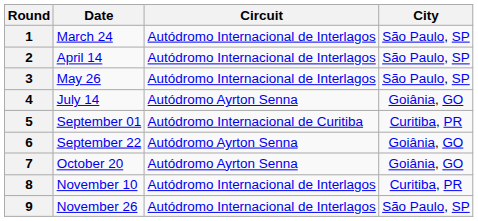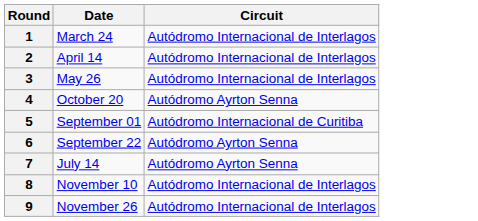 <table class="wikitable" style="font-size: 85%;">
 <tr>
 <th>Round</th>
 <th>Date</th>
 <th>Circuit</th>
-<th>City</th>
 </tr>
 <tr>
 <th>1</th>
 <td><a href='#'>March 24</a></td>
 <td><a href='#'>Autódromo Internacional de Interlagos</a></td>
-<td align="center"><a href='#'>São Paulo</a>, <a href='#'>SP</a></td>
 </tr>
 <tr>
 <th>2</th>
 <td><a href='#'>April 14</a></td>
 <td><a href='#'>Autódromo Internacional de Interlagos</a></td>
-<td align="center"><a href='#'>São Paulo</a>, <a href='#'>SP</a></td>
 </tr>
 <tr>
 <th>3</th>
 <td><a href='#'>May 26</a></td>
 <td><a href='#'>Autódromo Internacional de Interlagos</a></td>
-<td align="center"><a href='#'>São Paulo</a>, <a href='#'>SP</a></td>
 </tr>
 <tr>
 <th>4</th>
-<td><a href='#'>July 14</a></td>
+<td><a href='#'>October 20</a></td>
 <td><a href='#'>Autódromo Ayrton Senna</a></td>
-<td align="center"><a href='#'>Goiânia</a>, <a href='#'>GO</a></td>
 </tr>
 <tr>
 <th>5</th>
 <td><a href='#'>September 01</a></td>
 <td><a href='#'>Autódromo Internacional de Curitiba</a></td>
-<td align="center"><a href='#'>Curitiba</a>, <a href='#'>PR</a></td>
 </tr>
 <tr>
 <th>6</th>
 <td><a href='#'>September 22</a></td>
 <td><a href='#'>Autódromo Ayrton Senna</a></td>
-<td align="center"><a href='#'>Goiânia</a>, <a href='#'>GO</a></td>
 </tr>
 <tr>
 <th>7</th>
-<td><a href='#'>October 20</a></td>
+<td><a href='#'>July 14</a></td>
 <td><a href='#'>Autódromo Ayrton Senna</a></td>
-<td align="center"><a href='#'>Goiânia</a>, <a href='#'>GO</a></td>
 </tr>
 <tr>
 <th>8</th>
 <td><a href='#'>November 10</a></td>
 <td><a href='#'>Autódromo Internacional de Interlagos</a></td>
-<td align="center"><a href='#'>Curitiba</a>, <a href='#'>PR</a></td>
 </tr>
 <tr>
 <th>9</th>
 <td><a href='#'>November 26</a></td>
 <td><a href='#'>Autódromo Internacional de Interlagos</a></td>
-<td><a href='#'>São Paulo</a>, <a href='#'>SP</a></td>
 </tr>
 </table>
